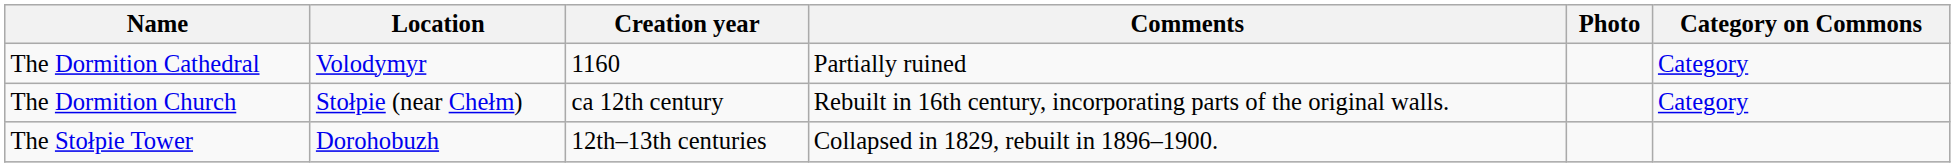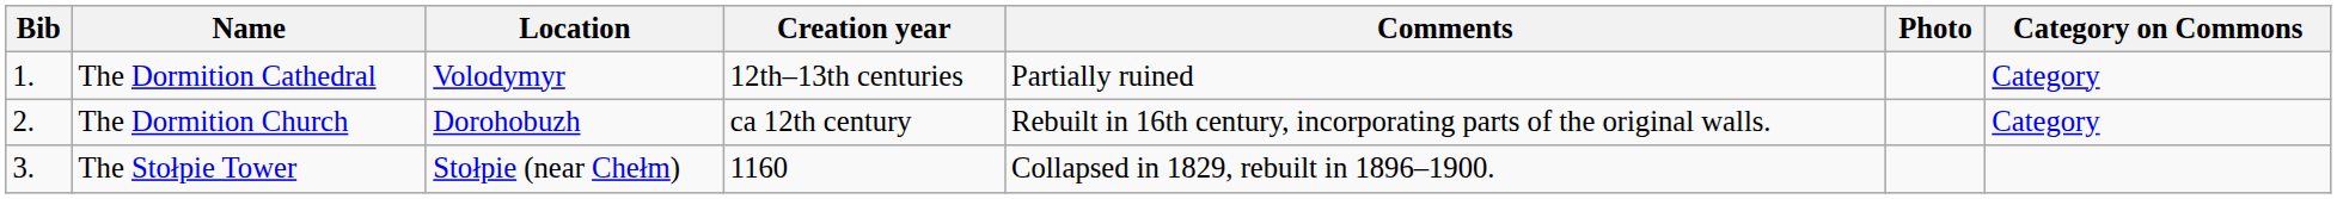 <table class="wikitable sortable" width="100%">
 <tr>
+<th>Bib</th>
 <th>Name</th>
 <th>Location</th>
 <th>Creation year</th>
 <th>Comments</th>
 <th>Photo</th>
 <th>Category on Commons</th>
 </tr>
 <tr>
+<td>1.</td>
 <td>The <a href='#'>Dormition Cathedral</a></td>
 <td><a href='#'>Volodymyr</a></td>
-<td>1160</td>
+<td>12th–13th centuries</td>
 <td>Partially ruined</td>
 <td></td>
 <td><a href='#'>Category</a></td>
 </tr>
 <tr>
+<td>2.</td>
 <td>The <a href='#'>Dormition Church</a></td>
-<td><a href='#'>Stołpie</a> (near <a href='#'>Chełm</a>)</td>
+<td><a href='#'>Dorohobuzh</a></td>
 <td>ca 12th century</td>
 <td>Rebuilt in 16th century, incorporating parts of the original walls.</td>
 <td></td>
 <td><a href='#'>Category</a></td>
 </tr>
 <tr>
+<td>3.</td>
 <td>The <a href='#'>Stołpie Tower</a></td>
-<td><a href='#'>Dorohobuzh</a></td>
-<td>12th–13th centuries</td>
+<td><a href='#'>Stołpie</a> (near <a href='#'>Chełm</a>)</td>
+<td>1160</td>
 <td>Collapsed in 1829, rebuilt in 1896–1900.</td>
 <td></td>
 <td></td>
 </tr>
 </table>
